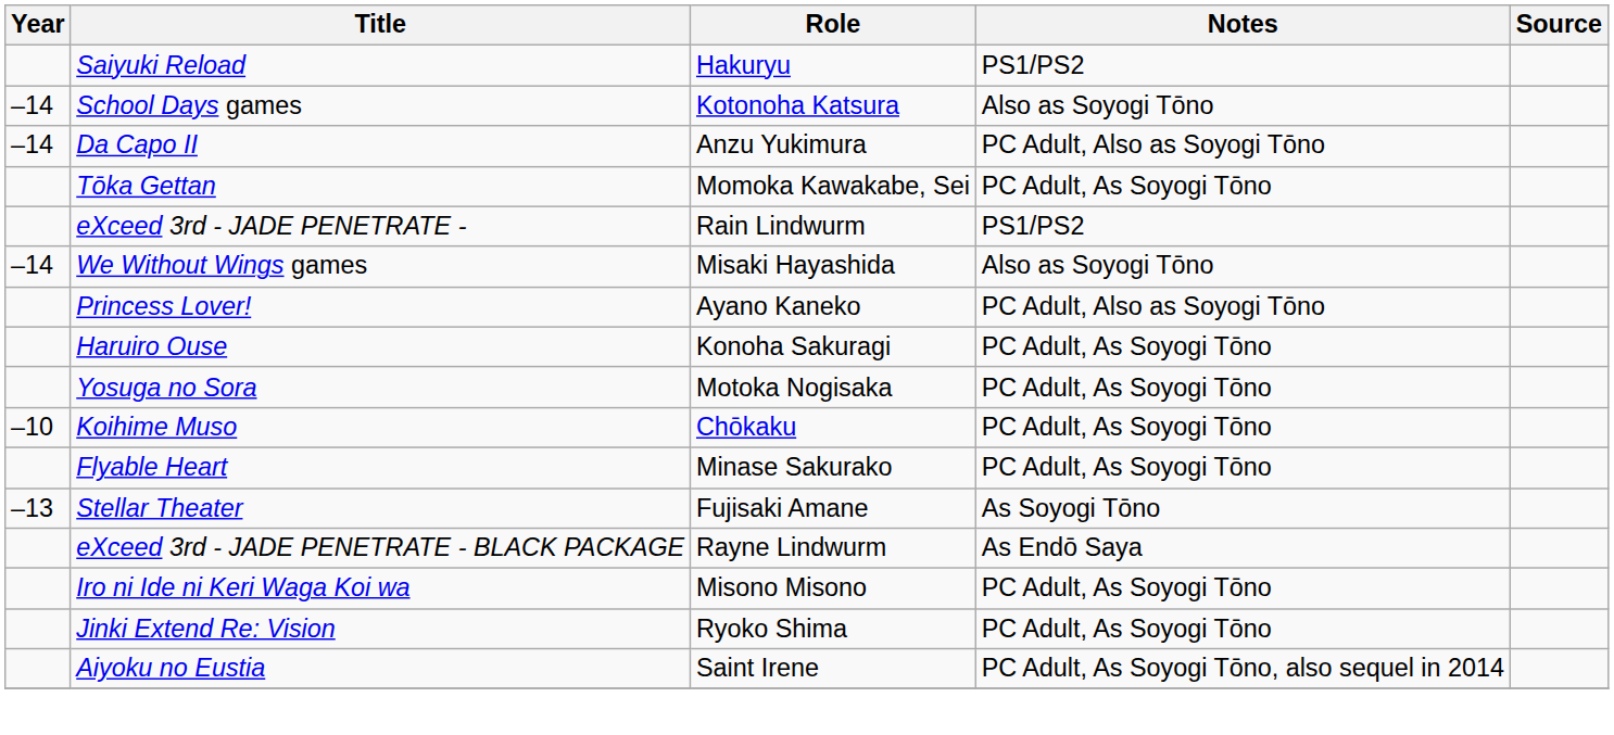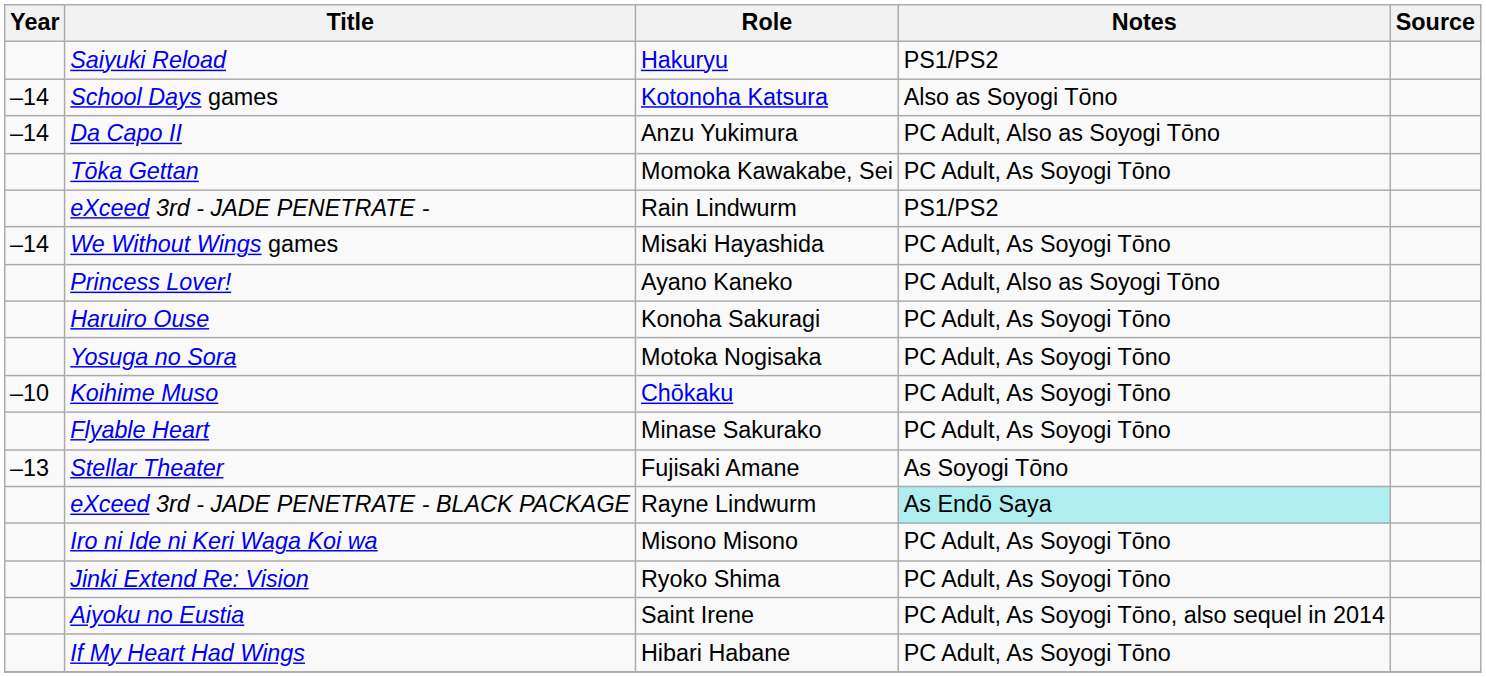 <table class="wikitable sortable plainrowheaders">
 <tr>
 <th>Year</th>
 <th>Title</th>
 <th>Role</th>
 <th class="unsortable">Notes</th>
 <th class="unsortable">Source</th>
 </tr>
 <tr>
 <td></td>
 <td><em><a href='#'>Saiyuki Reload</a></em></td>
 <td><a href='#'>Hakuryu</a></td>
 <td>PS1/PS2</td>
 <td></td>
 </tr>
 <tr>
 <td>–14</td>
 <td><em><a href='#'>School Days</a></em> games</td>
 <td><a href='#'>Kotonoha Katsura</a></td>
 <td>Also as Soyogi Tōno</td>
 <td></td>
 </tr>
 <tr>
 <td>–14</td>
 <td><em><a href='#'>Da Capo II</a></em></td>
 <td>Anzu Yukimura</td>
 <td>PC Adult, Also as Soyogi Tōno</td>
 <td></td>
 </tr>
 <tr>
 <td></td>
 <td><em><a href='#'>Tōka Gettan</a></em></td>
 <td>Momoka Kawakabe, Sei</td>
 <td>PC Adult, As Soyogi Tōno</td>
 <td></td>
 </tr>
 <tr>
 <td></td>
 <td><em><a href='#'>eXceed</a> 3rd - JADE PENETRATE -</em></td>
 <td>Rain Lindwurm</td>
 <td>PS1/PS2</td>
 <td></td>
 </tr>
 <tr>
 <td>–14</td>
 <td><em><a href='#'>We Without Wings</a></em> games</td>
 <td>Misaki Hayashida</td>
-<td>Also as Soyogi Tōno</td>
+<td>PC Adult, As Soyogi Tōno</td>
 <td></td>
 </tr>
 <tr>
 <td></td>
 <td><em><a href='#'>Princess Lover!</a></em></td>
 <td>Ayano Kaneko</td>
 <td>PC Adult, Also as Soyogi Tōno</td>
 <td></td>
 </tr>
 <tr>
 <td></td>
 <td><em><a href='#'>Haruiro Ouse</a></em></td>
 <td>Konoha Sakuragi</td>
 <td>PC Adult, As Soyogi Tōno</td>
 <td></td>
 </tr>
 <tr>
 <td></td>
 <td><em><a href='#'>Yosuga no Sora</a></em></td>
 <td>Motoka Nogisaka</td>
 <td>PC Adult, As Soyogi Tōno</td>
 <td></td>
 </tr>
 <tr>
 <td>–10</td>
 <td><em><a href='#'>Koihime Muso</a></em></td>
 <td><a href='#'>Chōkaku</a></td>
 <td>PC Adult, As Soyogi Tōno</td>
 <td></td>
 </tr>
 <tr>
 <td></td>
 <td><em><a href='#'>Flyable Heart</a></em></td>
 <td>Minase Sakurako</td>
 <td>PC Adult, As Soyogi Tōno</td>
 <td></td>
 </tr>
 <tr>
 <td>–13</td>
 <td><em><a href='#'>Stellar Theater</a></em></td>
 <td>Fujisaki Amane</td>
 <td>As Soyogi Tōno</td>
 <td></td>
 </tr>
 <tr>
 <td></td>
 <td><em><a href='#'>eXceed</a> 3rd - JADE PENETRATE - BLACK PACKAGE</em></td>
 <td>Rayne Lindwurm</td>
-<td>As Endō Saya</td>
+<td style="background: paleturquoise;">As Endō Saya</td>
 <td></td>
 </tr>
 <tr>
 <td></td>
 <td><em><a href='#'>Iro ni Ide ni Keri Waga Koi wa</a></em></td>
 <td>Misono Misono</td>
 <td>PC Adult, As Soyogi Tōno</td>
 <td></td>
 </tr>
 <tr>
 <td></td>
 <td><em><a href='#'>Jinki Extend Re: Vision</a></em></td>
 <td>Ryoko Shima</td>
 <td>PC Adult, As Soyogi Tōno</td>
 <td></td>
 </tr>
 <tr>
 <td></td>
 <td><em><a href='#'>Aiyoku no Eustia</a></em></td>
 <td>Saint Irene</td>
 <td>PC Adult, As Soyogi Tōno, also sequel in 2014</td>
 <td></td>
 </tr>
 <tr>
+<td></td>
+<td><em><a href='#'>If My Heart Had Wings</a></em></td>
+<td>Hibari Habane</td>
+<td>PC Adult, As Soyogi Tōno</td>
+<td></td>
+</tr>
+<tr>
 </tr>
 </table>
